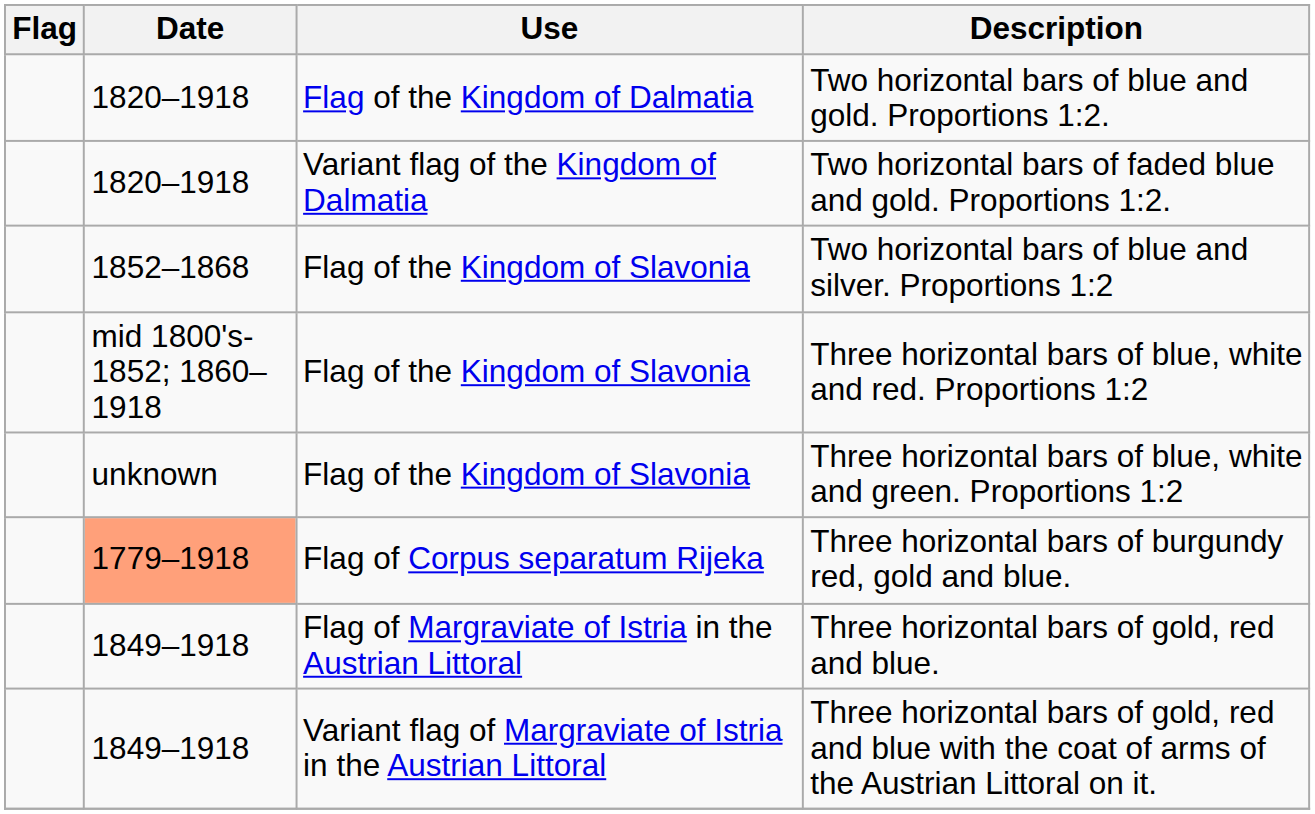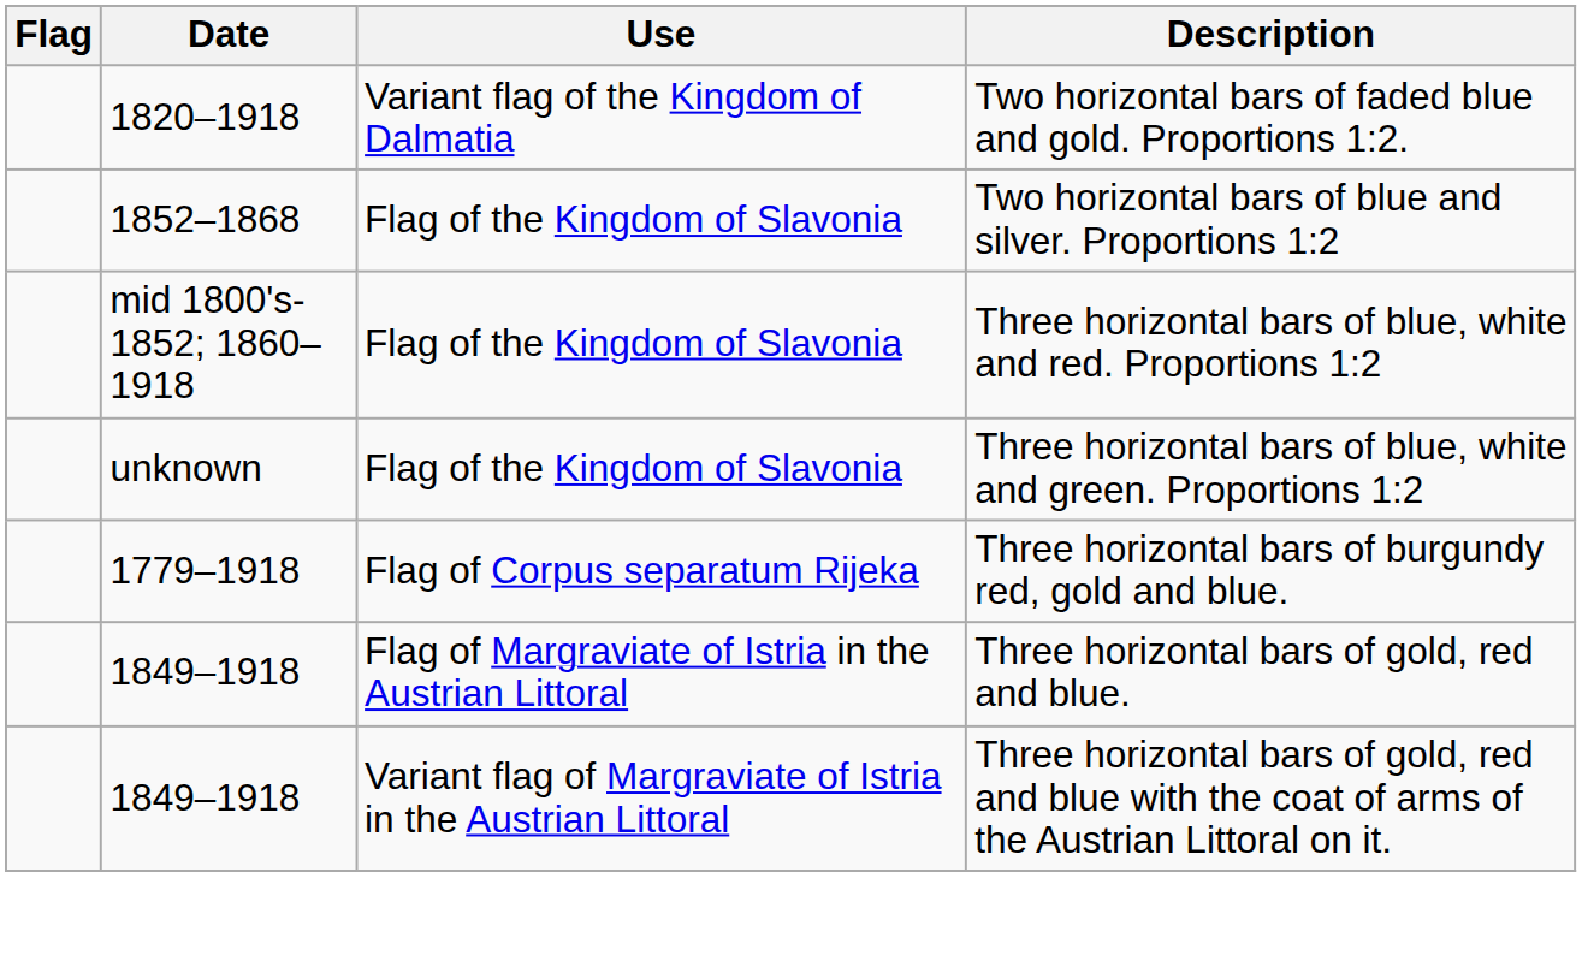 <table class="wikitable">
 <tr>
 <th>Flag</th>
 <th style="width:100px;">Date</th>
 <th style="width:250px;">Use</th>
 <th style="width:250px;">Description</th>
-</tr>
-<tr>
-<td></td>
-<td>1820–1918</td>
-<td><a href='#'>Flag</a> of the <a href='#'>Kingdom of Dalmatia</a></td>
-<td>Two horizontal bars of blue and gold. Proportions 1:2.</td>
 </tr>
 <tr>
 <td></td>
 <td>1820–1918</td>
 <td>Variant flag of the <a href='#'>Kingdom of Dalmatia</a></td>
 <td>Two horizontal bars of faded blue and gold. Proportions 1:2.</td>
 </tr>
 <tr>
 <td></td>
 <td>1852–1868</td>
 <td>Flag of the <a href='#'>Kingdom of Slavonia</a></td>
 <td>Two horizontal bars of blue and silver. Proportions 1:2</td>
 </tr>
 <tr>
 <td></td>
 <td>mid 1800's-1852; 1860–1918</td>
 <td>Flag of the <a href='#'>Kingdom of Slavonia</a></td>
 <td>Three horizontal bars of blue, white and red. Proportions 1:2</td>
 </tr>
 <tr>
 <td></td>
 <td>unknown</td>
 <td>Flag of the <a href='#'>Kingdom of Slavonia</a></td>
 <td>Three horizontal bars of blue, white and green. Proportions 1:2</td>
 </tr>
 <tr>
 <td></td>
-<td style="background: lightsalmon;">1779–1918</td>
+<td>1779–1918</td>
 <td>Flag of <a href='#'>Corpus separatum Rijeka</a></td>
 <td>Three horizontal bars of burgundy red, gold and blue.</td>
 </tr>
 <tr>
 <td></td>
 <td>1849–1918</td>
 <td>Flag of <a href='#'>Margraviate of Istria</a> in the <a href='#'>Austrian Littoral</a></td>
 <td>Three horizontal bars of gold, red and blue.</td>
 </tr>
 <tr>
 <td></td>
 <td>1849–1918</td>
 <td>Variant flag of <a href='#'>Margraviate of Istria</a> in the <a href='#'>Austrian Littoral</a></td>
 <td>Three horizontal bars of gold, red and blue with the coat of arms of the Austrian Littoral on it.</td>
 </tr>
 <tr>
 </tr>
 </table>
